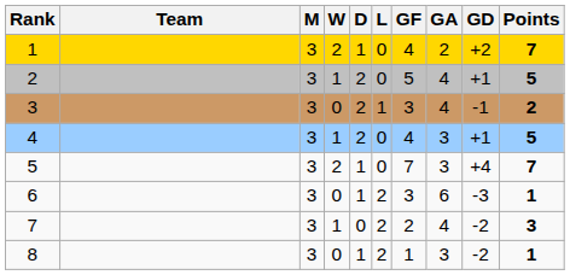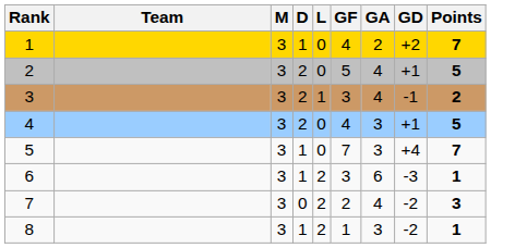 <table class="wikitable sortable" style="text-align:center">
 <tr>
 <th>Rank</th>
 <th width=200>Team</th>
 <th>M</th>
-<th>W</th>
 <th>D</th>
 <th>L</th>
 <th>GF</th>
 <th>GA</th>
 <th>GD</th>
 <th>Points</th>
 </tr>
 <tr bgcolor=gold>
 <td>1</td>
 <td align=left></td>
 <td>3</td>
-<td>2</td>
 <td>1</td>
 <td>0</td>
 <td>4</td>
 <td>2</td>
 <td>+2</td>
 <td><strong>7</strong></td>
 </tr>
 <tr bgcolor=silver>
 <td>2</td>
 <td align=left></td>
 <td>3</td>
-<td>1</td>
 <td>2</td>
 <td>0</td>
 <td>5</td>
 <td>4</td>
 <td>+1</td>
 <td><strong>5</strong></td>
 </tr>
 <tr bgcolor=#cc9966>
 <td>3</td>
 <td align=left></td>
 <td>3</td>
-<td>0</td>
 <td>2</td>
 <td>1</td>
 <td>3</td>
 <td>4</td>
 <td>-1</td>
 <td><strong>2</strong></td>
 </tr>
 <tr bgcolor=#9acdff>
 <td>4</td>
 <td align=left></td>
 <td>3</td>
-<td>1</td>
 <td>2</td>
 <td>0</td>
 <td>4</td>
 <td>3</td>
 <td>+1</td>
 <td><strong>5</strong></td>
 </tr>
 <tr>
 <td>5</td>
 <td align=left></td>
 <td>3</td>
-<td>2</td>
 <td>1</td>
 <td>0</td>
 <td>7</td>
 <td>3</td>
 <td>+4</td>
 <td><strong>7</strong></td>
 </tr>
 <tr>
 <td>6</td>
 <td align=left></td>
 <td>3</td>
-<td>0</td>
 <td>1</td>
 <td>2</td>
 <td>3</td>
 <td>6</td>
 <td>-3</td>
 <td><strong>1</strong></td>
 </tr>
 <tr>
 <td>7</td>
 <td align=left></td>
 <td>3</td>
-<td>1</td>
 <td>0</td>
 <td>2</td>
 <td>2</td>
 <td>4</td>
 <td>-2</td>
 <td><strong>3</strong></td>
 </tr>
 <tr>
 <td>8</td>
 <td align=left></td>
 <td>3</td>
-<td>0</td>
 <td>1</td>
 <td>2</td>
 <td>1</td>
 <td>3</td>
 <td>-2</td>
 <td><strong>1</strong></td>
 </tr>
 </table>
